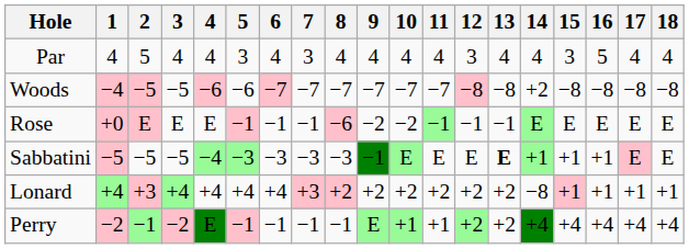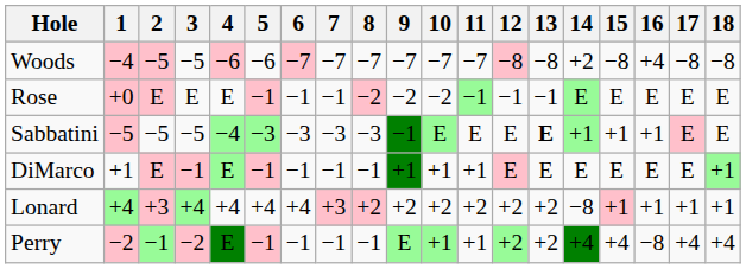 <table class="wikitable" style="text-align:center">
 <tr>
 <th>Hole</th>
 <th>1</th>
 <th>2</th>
 <th>3</th>
 <th>4</th>
 <th>5</th>
 <th>6</th>
 <th>7</th>
 <th>8</th>
 <th>9</th>
 <th>10</th>
 <th>11</th>
 <th>12</th>
 <th>13</th>
 <th>14</th>
 <th>15</th>
 <th>16</th>
 <th>17</th>
 <th>18</th>
 </tr>
 <tr>
-<td>Par</td>
-<td>4</td>
-<td>5</td>
-<td>4</td>
-<td>4</td>
-<td>3</td>
-<td>4</td>
-<td>3</td>
-<td>4</td>
-<td>4</td>
-<td>4</td>
-<td>4</td>
-<td>3</td>
-<td>4</td>
-<td>4</td>
-<td>3</td>
-<td>5</td>
-<td>4</td>
-<td>4</td>
-</tr>
-<tr>
 <td align=left> Woods</td>
 <td style="background: Pink;">−4</td>
 <td style="background: Pink;">−5</td>
 <td>−5</td>
 <td style="background: Pink;">−6</td>
 <td>−6</td>
 <td style="background: Pink;">−7</td>
 <td>−7</td>
 <td>−7</td>
 <td>−7</td>
 <td>−7</td>
 <td>−7</td>
 <td style="background: Pink;">−8</td>
 <td>−8</td>
 <td>+2</td>
 <td>−8</td>
-<td>−8</td>
+<td>+4</td>
 <td>−8</td>
 <td>−8</td>
 </tr>
 <tr>
 <td align=left> Rose</td>
 <td style="background: Pink;">+0</td>
 <td style="background: Pink;">E</td>
 <td>E</td>
 <td>E</td>
 <td style="background: Pink;">−1</td>
 <td>−1</td>
 <td>−1</td>
-<td style="background: Pink;">−6</td>
+<td style="background: Pink;">−2</td>
 <td>−2</td>
 <td>−2</td>
 <td style="background: PaleGreen;">−1</td>
 <td>−1</td>
 <td>−1</td>
 <td style="background: PaleGreen;">E</td>
 <td>E</td>
 <td>E</td>
 <td>E</td>
 <td>E</td>
 </tr>
 <tr>
 <td align=left> Sabbatini</td>
 <td style="background: Pink;">−5</td>
 <td>−5</td>
 <td>−5</td>
 <td style="background: PaleGreen;">−4</td>
 <td style="background: PaleGreen;">−3</td>
 <td>−3</td>
 <td>−3</td>
 <td>−3</td>
 <td style="background: Green;">−1</td>
 <td style="background: PaleGreen;">E</td>
 <td>E</td>
 <td>E</td>
 <td><strong>E</strong></td>
 <td style="background: PaleGreen;">+1</td>
 <td>+1</td>
 <td>+1</td>
 <td style="background: Pink;">E</td>
 <td>E</td>
+</tr>
+<tr>
+<td align=left> DiMarco</td>
+<td>+1</td>
+<td style="background: Pink;">E</td>
+<td style="background: Pink;">−1</td>
+<td style="background: PaleGreen;">E</td>
+<td style="background: Pink;">−1</td>
+<td>−1</td>
+<td>−1</td>
+<td>−1</td>
+<td style="background: Green;">+1</td>
+<td>+1</td>
+<td>+1</td>
+<td style="background: Pink;">E</td>
+<td>E</td>
+<td>E</td>
+<td>E</td>
+<td>E</td>
+<td>E</td>
+<td style="background: PaleGreen;">+1</td>
 </tr>
 <tr>
 <td align=left> Lonard</td>
 <td style="background: PaleGreen;">+4</td>
 <td style="background: Pink;">+3</td>
 <td style="background: PaleGreen;">+4</td>
 <td>+4</td>
 <td>+4</td>
 <td>+4</td>
 <td style="background: Pink;">+3</td>
 <td style="background: Pink;">+2</td>
 <td>+2</td>
 <td>+2</td>
 <td>+2</td>
 <td>+2</td>
 <td>+2</td>
 <td>−8</td>
 <td style="background: Pink;">+1</td>
 <td>+1</td>
 <td>+1</td>
 <td>+1</td>
 </tr>
 <tr>
 <td align=left> Perry</td>
 <td style="background: Pink;">−2</td>
 <td style="background: PaleGreen;">−1</td>
 <td style="background: Pink;">−2</td>
 <td style="background: Green;">E</td>
 <td style="background: Pink;">−1</td>
 <td>−1</td>
 <td>−1</td>
 <td>−1</td>
 <td style="background: PaleGreen;">E</td>
 <td style="background: PaleGreen;">+1</td>
 <td>+1</td>
 <td style="background: PaleGreen;">+2</td>
 <td>+2</td>
 <td style="background: Green;">+4</td>
 <td>+4</td>
-<td>+4</td>
+<td>−8</td>
 <td>+4</td>
 <td>+4</td>
 </tr>
 </table>
